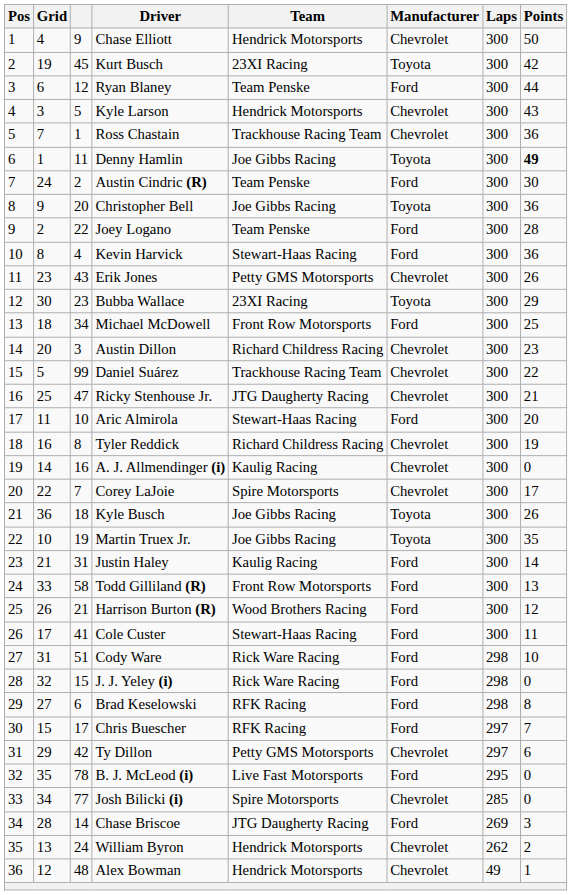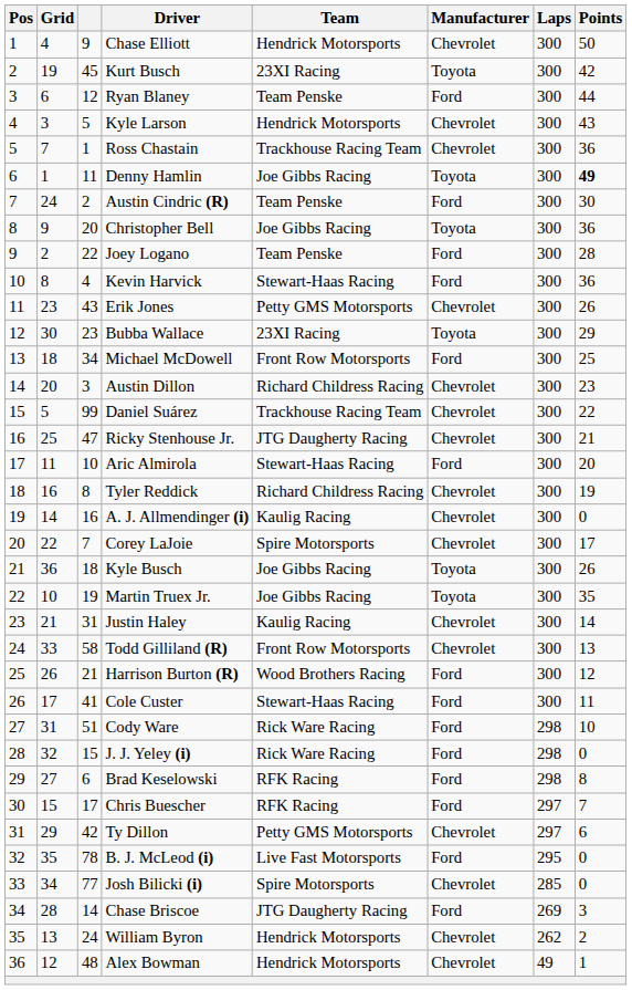 <table class="wikitable" style="font-size:98%">
 <tr>
 <th>Pos</th>
 <th>Grid</th>
 <th></th>
 <th>Driver</th>
 <th>Team</th>
 <th>Manufacturer</th>
 <th>Laps</th>
 <th>Points</th>
 </tr>
 <tr>
 <td>1</td>
 <td>4</td>
 <td>9</td>
 <td>Chase Elliott</td>
 <td>Hendrick Motorsports</td>
 <td>Chevrolet</td>
 <td>300</td>
 <td>50</td>
 </tr>
 <tr>
 <td>2</td>
 <td>19</td>
 <td>45</td>
 <td>Kurt Busch</td>
 <td>23XI Racing</td>
 <td>Toyota</td>
 <td>300</td>
 <td>42</td>
 </tr>
 <tr>
 <td>3</td>
 <td>6</td>
 <td>12</td>
 <td>Ryan Blaney</td>
 <td>Team Penske</td>
 <td>Ford</td>
 <td>300</td>
 <td>44</td>
 </tr>
 <tr>
 <td>4</td>
 <td>3</td>
 <td>5</td>
 <td>Kyle Larson</td>
 <td>Hendrick Motorsports</td>
 <td>Chevrolet</td>
 <td>300</td>
 <td>43</td>
 </tr>
 <tr>
 <td>5</td>
 <td>7</td>
 <td>1</td>
 <td>Ross Chastain</td>
 <td>Trackhouse Racing Team</td>
 <td>Chevrolet</td>
 <td>300</td>
 <td>36</td>
 </tr>
 <tr>
 <td>6</td>
 <td>1</td>
 <td>11</td>
 <td>Denny Hamlin</td>
 <td>Joe Gibbs Racing</td>
 <td>Toyota</td>
 <td>300</td>
 <td><strong>49</strong></td>
 </tr>
 <tr>
 <td>7</td>
 <td>24</td>
 <td>2</td>
 <td>Austin Cindric <strong>(R)</strong></td>
 <td>Team Penske</td>
 <td>Ford</td>
 <td>300</td>
 <td>30</td>
 </tr>
 <tr>
 <td>8</td>
 <td>9</td>
 <td>20</td>
 <td>Christopher Bell</td>
 <td>Joe Gibbs Racing</td>
 <td>Toyota</td>
 <td>300</td>
 <td>36</td>
 </tr>
 <tr>
 <td>9</td>
 <td>2</td>
 <td>22</td>
 <td>Joey Logano</td>
 <td>Team Penske</td>
 <td>Ford</td>
 <td>300</td>
 <td>28</td>
 </tr>
 <tr>
 <td>10</td>
 <td>8</td>
 <td>4</td>
 <td>Kevin Harvick</td>
 <td>Stewart-Haas Racing</td>
 <td>Ford</td>
 <td>300</td>
 <td>36</td>
 </tr>
 <tr>
 <td>11</td>
 <td>23</td>
 <td>43</td>
 <td>Erik Jones</td>
 <td>Petty GMS Motorsports</td>
 <td>Chevrolet</td>
 <td>300</td>
 <td>26</td>
 </tr>
 <tr>
 <td>12</td>
 <td>30</td>
 <td>23</td>
 <td>Bubba Wallace</td>
 <td>23XI Racing</td>
 <td>Toyota</td>
 <td>300</td>
 <td>29</td>
 </tr>
 <tr>
 <td>13</td>
 <td>18</td>
 <td>34</td>
 <td>Michael McDowell</td>
 <td>Front Row Motorsports</td>
 <td>Ford</td>
 <td>300</td>
 <td>25</td>
 </tr>
 <tr>
 <td>14</td>
 <td>20</td>
 <td>3</td>
 <td>Austin Dillon</td>
 <td>Richard Childress Racing</td>
 <td>Chevrolet</td>
 <td>300</td>
 <td>23</td>
 </tr>
 <tr>
 <td>15</td>
 <td>5</td>
 <td>99</td>
 <td>Daniel Suárez</td>
 <td>Trackhouse Racing Team</td>
 <td>Chevrolet</td>
 <td>300</td>
 <td>22</td>
 </tr>
 <tr>
 <td>16</td>
 <td>25</td>
 <td>47</td>
 <td>Ricky Stenhouse Jr.</td>
 <td>JTG Daugherty Racing</td>
 <td>Chevrolet</td>
 <td>300</td>
 <td>21</td>
 </tr>
 <tr>
 <td>17</td>
 <td>11</td>
 <td>10</td>
 <td>Aric Almirola</td>
 <td>Stewart-Haas Racing</td>
 <td>Ford</td>
 <td>300</td>
 <td>20</td>
 </tr>
 <tr>
 <td>18</td>
 <td>16</td>
 <td>8</td>
 <td>Tyler Reddick</td>
 <td>Richard Childress Racing</td>
 <td>Chevrolet</td>
 <td>300</td>
 <td>19</td>
 </tr>
 <tr>
 <td>19</td>
 <td>14</td>
 <td>16</td>
 <td>A. J. Allmendinger <strong>(i)</strong></td>
 <td>Kaulig Racing</td>
 <td>Chevrolet</td>
 <td>300</td>
 <td>0</td>
 </tr>
 <tr>
 <td>20</td>
 <td>22</td>
 <td>7</td>
 <td>Corey LaJoie</td>
 <td>Spire Motorsports</td>
 <td>Chevrolet</td>
 <td>300</td>
 <td>17</td>
 </tr>
 <tr>
 <td>21</td>
 <td>36</td>
 <td>18</td>
 <td>Kyle Busch</td>
 <td>Joe Gibbs Racing</td>
 <td>Toyota</td>
 <td>300</td>
 <td>26</td>
 </tr>
 <tr>
 <td>22</td>
 <td>10</td>
 <td>19</td>
 <td>Martin Truex Jr.</td>
 <td>Joe Gibbs Racing</td>
 <td>Toyota</td>
 <td>300</td>
 <td>35</td>
 </tr>
 <tr>
 <td>23</td>
 <td>21</td>
 <td>31</td>
 <td>Justin Haley</td>
 <td>Kaulig Racing</td>
-<td>Ford</td>
+<td>Chevrolet</td>
 <td>300</td>
 <td>14</td>
 </tr>
 <tr>
 <td>24</td>
 <td>33</td>
 <td>58</td>
 <td>Todd Gilliland <strong>(R)</strong></td>
 <td>Front Row Motorsports</td>
-<td>Ford</td>
+<td>Chevrolet</td>
 <td>300</td>
 <td>13</td>
 </tr>
 <tr>
 <td>25</td>
 <td>26</td>
 <td>21</td>
 <td>Harrison Burton <strong>(R)</strong></td>
 <td>Wood Brothers Racing</td>
 <td>Ford</td>
 <td>300</td>
 <td>12</td>
 </tr>
 <tr>
 <td>26</td>
 <td>17</td>
 <td>41</td>
 <td>Cole Custer</td>
 <td>Stewart-Haas Racing</td>
 <td>Ford</td>
 <td>300</td>
 <td>11</td>
 </tr>
 <tr>
 <td>27</td>
 <td>31</td>
 <td>51</td>
 <td>Cody Ware</td>
 <td>Rick Ware Racing</td>
 <td>Ford</td>
 <td>298</td>
 <td>10</td>
 </tr>
 <tr>
 <td>28</td>
 <td>32</td>
 <td>15</td>
 <td>J. J. Yeley <strong>(i)</strong></td>
 <td>Rick Ware Racing</td>
 <td>Ford</td>
 <td>298</td>
 <td>0</td>
 </tr>
 <tr>
 <td>29</td>
 <td>27</td>
 <td>6</td>
 <td>Brad Keselowski</td>
 <td>RFK Racing</td>
 <td>Ford</td>
 <td>298</td>
 <td>8</td>
 </tr>
 <tr>
 <td>30</td>
 <td>15</td>
 <td>17</td>
 <td>Chris Buescher</td>
 <td>RFK Racing</td>
 <td>Ford</td>
 <td>297</td>
 <td>7</td>
 </tr>
 <tr>
 <td>31</td>
 <td>29</td>
 <td>42</td>
 <td>Ty Dillon</td>
 <td>Petty GMS Motorsports</td>
 <td>Chevrolet</td>
 <td>297</td>
 <td>6</td>
 </tr>
 <tr>
 <td>32</td>
 <td>35</td>
 <td>78</td>
 <td>B. J. McLeod <strong>(i)</strong></td>
 <td>Live Fast Motorsports</td>
 <td>Ford</td>
 <td>295</td>
 <td>0</td>
 </tr>
 <tr>
 <td>33</td>
 <td>34</td>
 <td>77</td>
 <td>Josh Bilicki <strong>(i)</strong></td>
 <td>Spire Motorsports</td>
 <td>Chevrolet</td>
 <td>285</td>
 <td>0</td>
 </tr>
 <tr>
 <td>34</td>
 <td>28</td>
 <td>14</td>
 <td>Chase Briscoe</td>
 <td>JTG Daugherty Racing</td>
 <td>Ford</td>
 <td>269</td>
 <td>3</td>
 </tr>
 <tr>
 <td>35</td>
 <td>13</td>
 <td>24</td>
 <td>William Byron</td>
 <td>Hendrick Motorsports</td>
 <td>Chevrolet</td>
 <td>262</td>
 <td>2</td>
 </tr>
 <tr>
 <td>36</td>
 <td>12</td>
 <td>48</td>
 <td>Alex Bowman</td>
 <td>Hendrick Motorsports</td>
 <td>Chevrolet</td>
 <td>49</td>
 <td>1</td>
 </tr>
 <tr>
 <th colspan="8"></th>
 </tr>
 </table>
